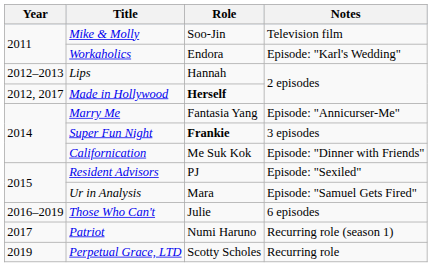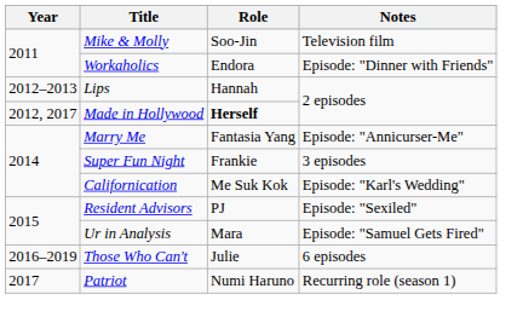 <table class="wikitable sortable">
 <tr style="background:#b0c4de; text-align:center;">
 <th>Year</th>
 <th>Title</th>
 <th>Role</th>
 <th class="unsortable">Notes</th>
 </tr>
 <tr>
 <td rowspan="2">2011</td>
 <td><em><a href='#'>Mike & Molly</a></em></td>
 <td>Soo-Jin</td>
 <td>Television film</td>
 </tr>
 <tr>
 <td><em><a href='#'>Workaholics</a></em></td>
 <td>Endora</td>
-<td>Episode: "Karl's Wedding"</td>
+<td>Episode: "Dinner with Friends"</td>
 </tr>
 <tr>
 <td>2012–2013</td>
 <td><em>Lips</em></td>
 <td>Hannah</td>
 <td rowspan="2">2 episodes</td>
 </tr>
 <tr>
 <td>2012, 2017</td>
 <td><em><a href='#'>Made in Hollywood</a></em></td>
 <td><strong>Herself</strong></td>
 </tr>
 <tr>
 <td rowspan="3">2014</td>
 <td><em><a href='#'>Marry Me</a></em></td>
 <td>Fantasia Yang</td>
 <td>Episode: "Annicurser-Me"</td>
 </tr>
 <tr>
 <td><em><a href='#'>Super Fun Night</a></em></td>
-<td><strong>Frankie</strong></td>
+<td>Frankie</td>
 <td>3 episodes</td>
 </tr>
 <tr>
 <td><em><a href='#'>Californication</a></em></td>
 <td>Me Suk Kok</td>
-<td>Episode: "Dinner with Friends"</td>
+<td>Episode: "Karl's Wedding"</td>
 </tr>
 <tr>
 <td rowspan="2">2015</td>
 <td><em><a href='#'>Resident Advisors</a></em></td>
 <td>PJ</td>
 <td>Episode: "Sexiled"</td>
 </tr>
 <tr>
 <td><em>Ur in Analysis</em></td>
 <td>Mara</td>
 <td>Episode: "Samuel Gets Fired"</td>
 </tr>
 <tr>
 <td>2016–2019</td>
 <td><em><a href='#'>Those Who Can't</a></em></td>
 <td>Julie</td>
 <td>6 episodes</td>
 </tr>
 <tr>
 <td>2017</td>
 <td><em><a href='#'>Patriot</a></em></td>
 <td>Numi Haruno</td>
 <td>Recurring role (season 1)</td>
 </tr>
-<tr>
-<td>2019</td>
-<td><em><a href='#'>Perpetual Grace, LTD</a></em></td>
-<td>Scotty Scholes</td>
-<td>Recurring role</td>
-</tr>
 </table>
